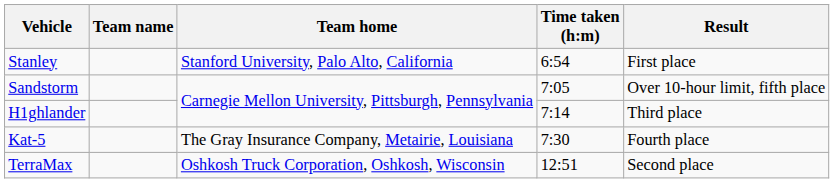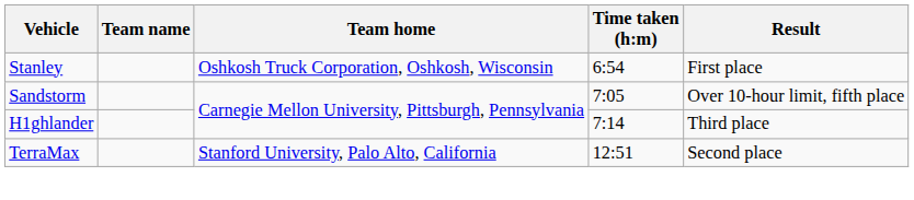 <table class="wikitable">
 <tr>
 <th>Vehicle</th>
 <th>Team name</th>
 <th>Team home</th>
 <th>Time taken<br>(h:m)</th>
 <th>Result</th>
 </tr>
 <tr>
 <td><a href='#'>Stanley</a></td>
 <td> </td>
-<td><a href='#'>Stanford University</a>, <a href='#'>Palo Alto</a>, <a href='#'>California</a></td>
+<td><a href='#'>Oshkosh Truck Corporation</a>, <a href='#'>Oshkosh</a>, <a href='#'>Wisconsin</a></td>
 <td>6:54</td>
 <td>First place</td>
 </tr>
 <tr>
 <td><a href='#'>Sandstorm</a></td>
 <td></td>
 <td rowspan="2"><a href='#'>Carnegie Mellon University</a>, <a href='#'>Pittsburgh</a>, <a href='#'>Pennsylvania</a></td>
 <td>7:05</td>
 <td>Over 10-hour limit, fifth place</td>
 </tr>
 <tr>
 <td><a href='#'>H1ghlander</a></td>
 <td></td>
 <td>7:14</td>
 <td>Third place</td>
 </tr>
 <tr>
-<td><a href='#'>Kat-5</a></td>
-<td></td>
-<td>The Gray Insurance Company, <a href='#'>Metairie</a>, <a href='#'>Louisiana</a></td>
-<td>7:30</td>
-<td>Fourth place</td>
-</tr>
-<tr>
 <td><a href='#'>TerraMax</a></td>
 <td></td>
-<td><a href='#'>Oshkosh Truck Corporation</a>, <a href='#'>Oshkosh</a>, <a href='#'>Wisconsin</a></td>
+<td><a href='#'>Stanford University</a>, <a href='#'>Palo Alto</a>, <a href='#'>California</a></td>
 <td>12:51</td>
 <td>Second place</td>
 </tr>
 </table>
